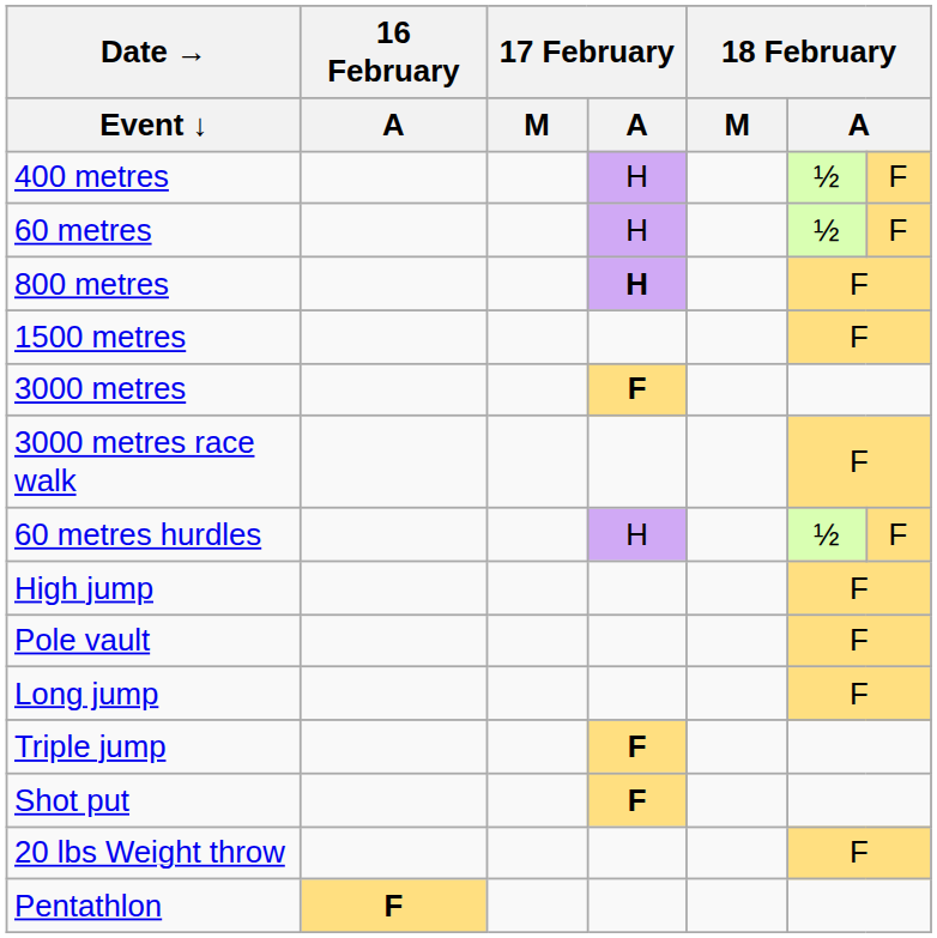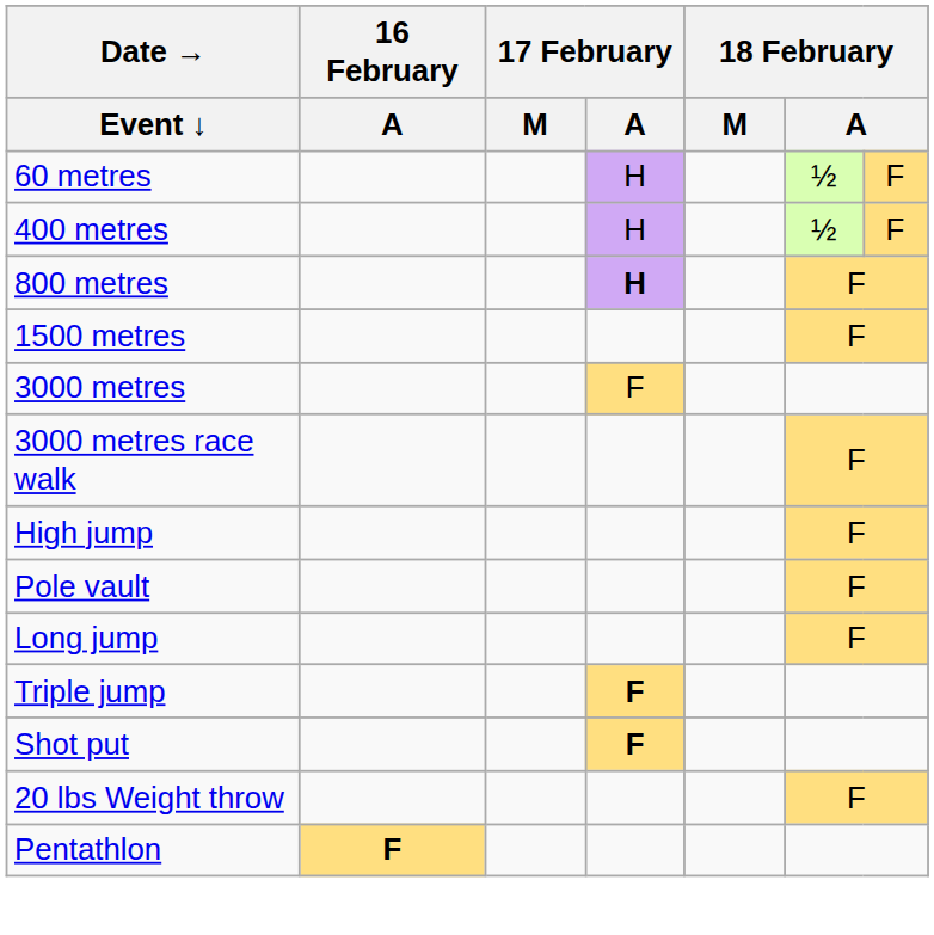 <table class="wikitable" style="margin:0.5em auto; font-size:90%; line-height:1.25em;">
 <tr align="center">
 <th width="130px" colspan=1>Date   →</th>
 <th width="40px" colspan=1>16 February</th>
 <th width="40px" colspan=2>17 February</th>
 <th width="40px" colspan=3>18 February</th>
 </tr>
 <tr>
 <th>Event ↓</th>
 <th width="80px">A</th>
 <th width="40px">M</th>
 <th width="40px" colspan=1>A</th>
 <th width="40px">M</th>
 <th width="60px" colspan=2>A</th>
 </tr>
 <tr align="center">
-<td align="left"><a href='#'>400 metres</a></td>
+<td align="left"><a href='#'>60 metres</a></td>
 <td></td>
 <td></td>
 <td bgcolor="#D0A9F5" colspan=1>H</td>
 <td></td>
 <td bgcolor="#D9FFB2" colspan=1>½</td>
 <td bgcolor="#FFDF80" colspan=1>F</td>
 </tr>
 <tr align="center">
-<td align="left"><a href='#'>60 metres</a></td>
+<td align="left"><a href='#'>400 metres</a></td>
 <td></td>
 <td></td>
 <td bgcolor="#D0A9F5" colspan=1>H</td>
 <td></td>
 <td bgcolor="#D9FFB2" colspan=1>½</td>
 <td bgcolor="#FFDF80" colspan=1>F</td>
 </tr>
 <tr align="center">
 <td align="left"><a href='#'>800 metres</a></td>
 <td></td>
 <td></td>
 <td bgcolor="#D0A9F5" colspan=1><strong>H</strong></td>
 <td></td>
 <td bgcolor="#FFDF80" colspan=2>F</td>
 </tr>
 <tr align="center">
 <td align="left"><a href='#'>1500 metres</a></td>
 <td></td>
 <td></td>
 <td></td>
 <td></td>
 <td bgcolor="#FFDF80" colspan=2>F</td>
 </tr>
 <tr align="center">
 <td align="left"><a href='#'>3000 metres</a></td>
 <td></td>
 <td></td>
-<td bgcolor="#FFDF80" colspan=1><strong>F</strong></td>
+<td bgcolor="#FFDF80" colspan=1>F</td>
 <td></td>
 <td colspan=2></td>
 </tr>
 <tr align="center">
 <td align="left"><a href='#'>3000 metres race walk</a></td>
 <td></td>
 <td></td>
 <td></td>
 <td></td>
 <td bgcolor="#FFDF80" colspan=2>F</td>
-</tr>
-<tr align="center">
-<td align="left"><a href='#'>60 metres hurdles</a></td>
-<td></td>
-<td></td>
-<td bgcolor="#D0A9F5" colspan=1>H</td>
-<td></td>
-<td bgcolor="#D9FFB2" colspan=1>½</td>
-<td bgcolor="#FFDF80" colspan=1>F</td>
 </tr>
 <tr align="center">
 <td align="left"><a href='#'>High jump</a></td>
 <td></td>
 <td></td>
 <td></td>
 <td></td>
 <td bgcolor="#FFDF80" colspan=2>F</td>
 </tr>
 <tr align="center">
 <td align="left"><a href='#'>Pole vault</a></td>
 <td></td>
 <td></td>
 <td></td>
 <td></td>
 <td bgcolor="#FFDF80" colspan=2>F</td>
 </tr>
 <tr align="center">
 <td align="left"><a href='#'>Long jump</a></td>
 <td></td>
 <td></td>
 <td></td>
 <td></td>
 <td bgcolor="#FFDF80" colspan=2>F</td>
 </tr>
 <tr align="center">
 <td align="left"><a href='#'>Triple jump</a></td>
 <td></td>
 <td></td>
 <td bgcolor="#FFDF80" colspan=1><strong>F</strong></td>
 <td></td>
 <td colspan=2></td>
 </tr>
 <tr align="center">
 <td align="left"><a href='#'>Shot put</a></td>
 <td></td>
 <td></td>
 <td bgcolor="#FFDF80" colspan=1><strong>F</strong></td>
 <td></td>
 <td colspan=2></td>
 </tr>
 <tr align="center">
 <td align="left"><a href='#'>20 lbs Weight throw</a></td>
 <td></td>
 <td></td>
 <td></td>
 <td></td>
 <td bgcolor="#FFDF80" colspan=2>F</td>
 </tr>
 <tr align="center">
 <td align="left"><a href='#'>Pentathlon</a></td>
 <td bgcolor="#FFDF80" colspan=1><strong>F</strong></td>
 <td></td>
 <td></td>
 <td></td>
 <td colspan=2></td>
 </tr>
 </table>
